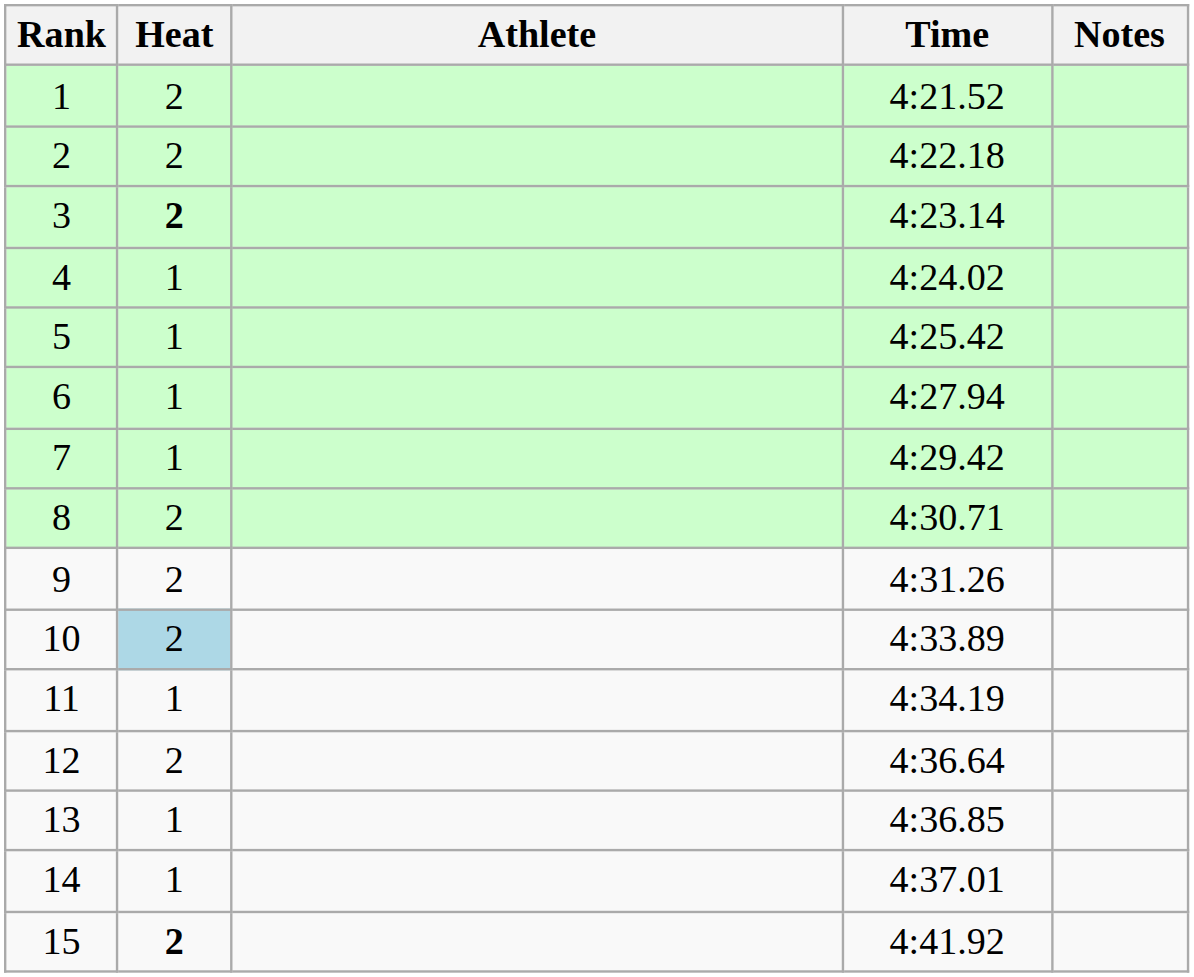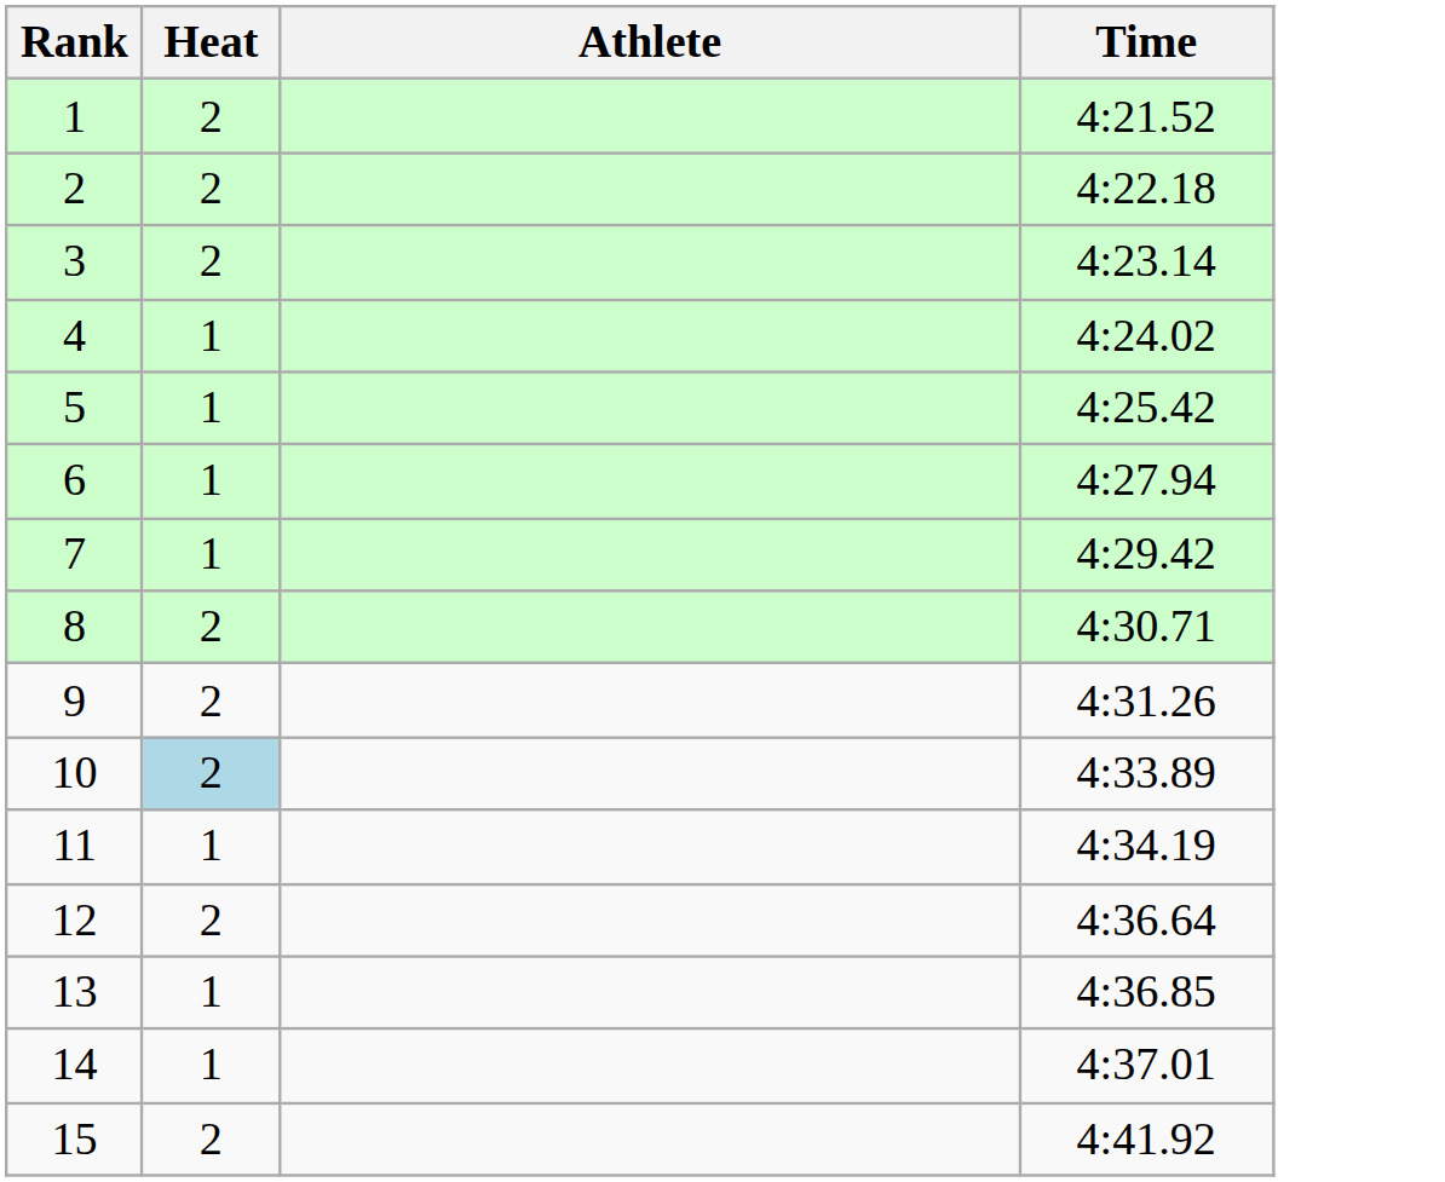 <table class="wikitable" style="text-align:center">
 <tr>
 <th width=40>Rank</th>
 <th width=40>Heat</th>
 <th width=250>Athlete</th>
 <th width=80>Time</th>
-<th width=50>Notes</th>
 </tr>
 <tr bgcolor=ccffcc>
 <td>1</td>
 <td>2</td>
 <td align=left></td>
 <td>4:21.52</td>
-<td></td>
 </tr>
 <tr bgcolor=ccffcc>
 <td>2</td>
 <td>2</td>
 <td align=left></td>
 <td>4:22.18</td>
-<td></td>
 </tr>
 <tr bgcolor=ccffcc>
 <td>3</td>
-<td><strong>2</strong></td>
+<td>2</td>
 <td align=left></td>
 <td>4:23.14</td>
-<td></td>
 </tr>
 <tr bgcolor=ccffcc>
 <td>4</td>
 <td>1</td>
 <td align=left></td>
 <td>4:24.02</td>
-<td></td>
 </tr>
 <tr bgcolor=ccffcc>
 <td>5</td>
 <td>1</td>
 <td align=left></td>
 <td>4:25.42</td>
-<td></td>
 </tr>
 <tr bgcolor=ccffcc>
 <td>6</td>
 <td>1</td>
 <td align=left></td>
 <td>4:27.94</td>
-<td></td>
 </tr>
 <tr bgcolor=ccffcc>
 <td>7</td>
 <td>1</td>
 <td align=left></td>
 <td>4:29.42</td>
-<td></td>
 </tr>
 <tr bgcolor=ccffcc>
 <td>8</td>
 <td>2</td>
 <td align=left></td>
 <td>4:30.71</td>
-<td></td>
 </tr>
 <tr>
 <td>9</td>
 <td>2</td>
 <td align=left></td>
 <td>4:31.26</td>
-<td></td>
 </tr>
 <tr>
 <td>10</td>
 <td style="background: lightblue;">2</td>
 <td align=left></td>
 <td>4:33.89</td>
-<td></td>
 </tr>
 <tr>
 <td>11</td>
 <td>1</td>
 <td align=left></td>
 <td>4:34.19</td>
-<td></td>
 </tr>
 <tr>
 <td>12</td>
 <td>2</td>
 <td align=left></td>
 <td>4:36.64</td>
-<td></td>
 </tr>
 <tr>
 <td>13</td>
 <td>1</td>
 <td align=left></td>
 <td>4:36.85</td>
-<td></td>
 </tr>
 <tr>
 <td>14</td>
 <td>1</td>
 <td align=left></td>
 <td>4:37.01</td>
-<td></td>
 </tr>
 <tr>
 <td>15</td>
-<td><strong>2</strong></td>
+<td>2</td>
 <td align=left></td>
 <td>4:41.92</td>
-<td></td>
 </tr>
 </table>
